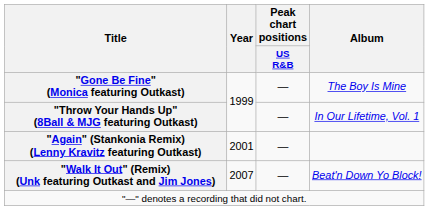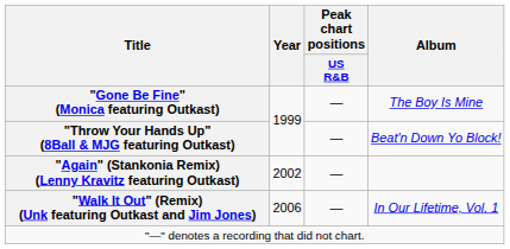 <table class="wikitable plainrowheaders" style="text-align:center;" border="1">
 <tr>
 <th scope="col" rowspan="2" style="width:20em;">Title</th>
 <th scope="col" rowspan="2">Year</th>
 <th scope="col" colspan="1">Peak chart positions</th>
 <th scope="col" rowspan="2">Album</th>
 </tr>
 <tr>
 <th style="width:3em;font-size:90%;"><a href='#'>US<br>R&B</a></th>
 </tr>
 <tr>
 <th scope="row">"<a href='#'>Gone Be Fine</a>"<br><span>(<a href='#'>Monica</a> featuring Outkast)</span></th>
 <td rowspan="2">1999</td>
 <td>—</td>
 <td><em><a href='#'>The Boy Is Mine</a></em></td>
 </tr>
 <tr>
 <th scope="row">"Throw Your Hands Up"<br><span>(<a href='#'>8Ball & MJG</a> featuring Outkast)</span></th>
 <td>—</td>
-<td><em><a href='#'>In Our Lifetime, Vol. 1</a></em></td>
+<td><em><a href='#'>Beat'n Down Yo Block!</a></em></td>
 </tr>
 <tr>
 <th scope="row">"<a href='#'>Again</a>" (Stankonia Remix)<br><span>(<a href='#'>Lenny Kravitz</a> featuring Outkast)</span></th>
-<td>2001</td>
+<td>2002</td>
 <td>—</td>
 <td></td>
 </tr>
 <tr>
 <th scope="row">"<a href='#'>Walk It Out</a>" (Remix)<br><span>(<a href='#'>Unk</a> featuring Outkast and <a href='#'>Jim Jones</a>)</span></th>
-<td>2007</td>
+<td>2006</td>
 <td>—</td>
-<td><em><a href='#'>Beat'n Down Yo Block!</a></em></td>
+<td><em><a href='#'>In Our Lifetime, Vol. 1</a></em></td>
 </tr>
 <tr>
 <td colspan="14" style="font-size:90%">"—" denotes a recording that did not chart.</td>
 </tr>
 </table>
